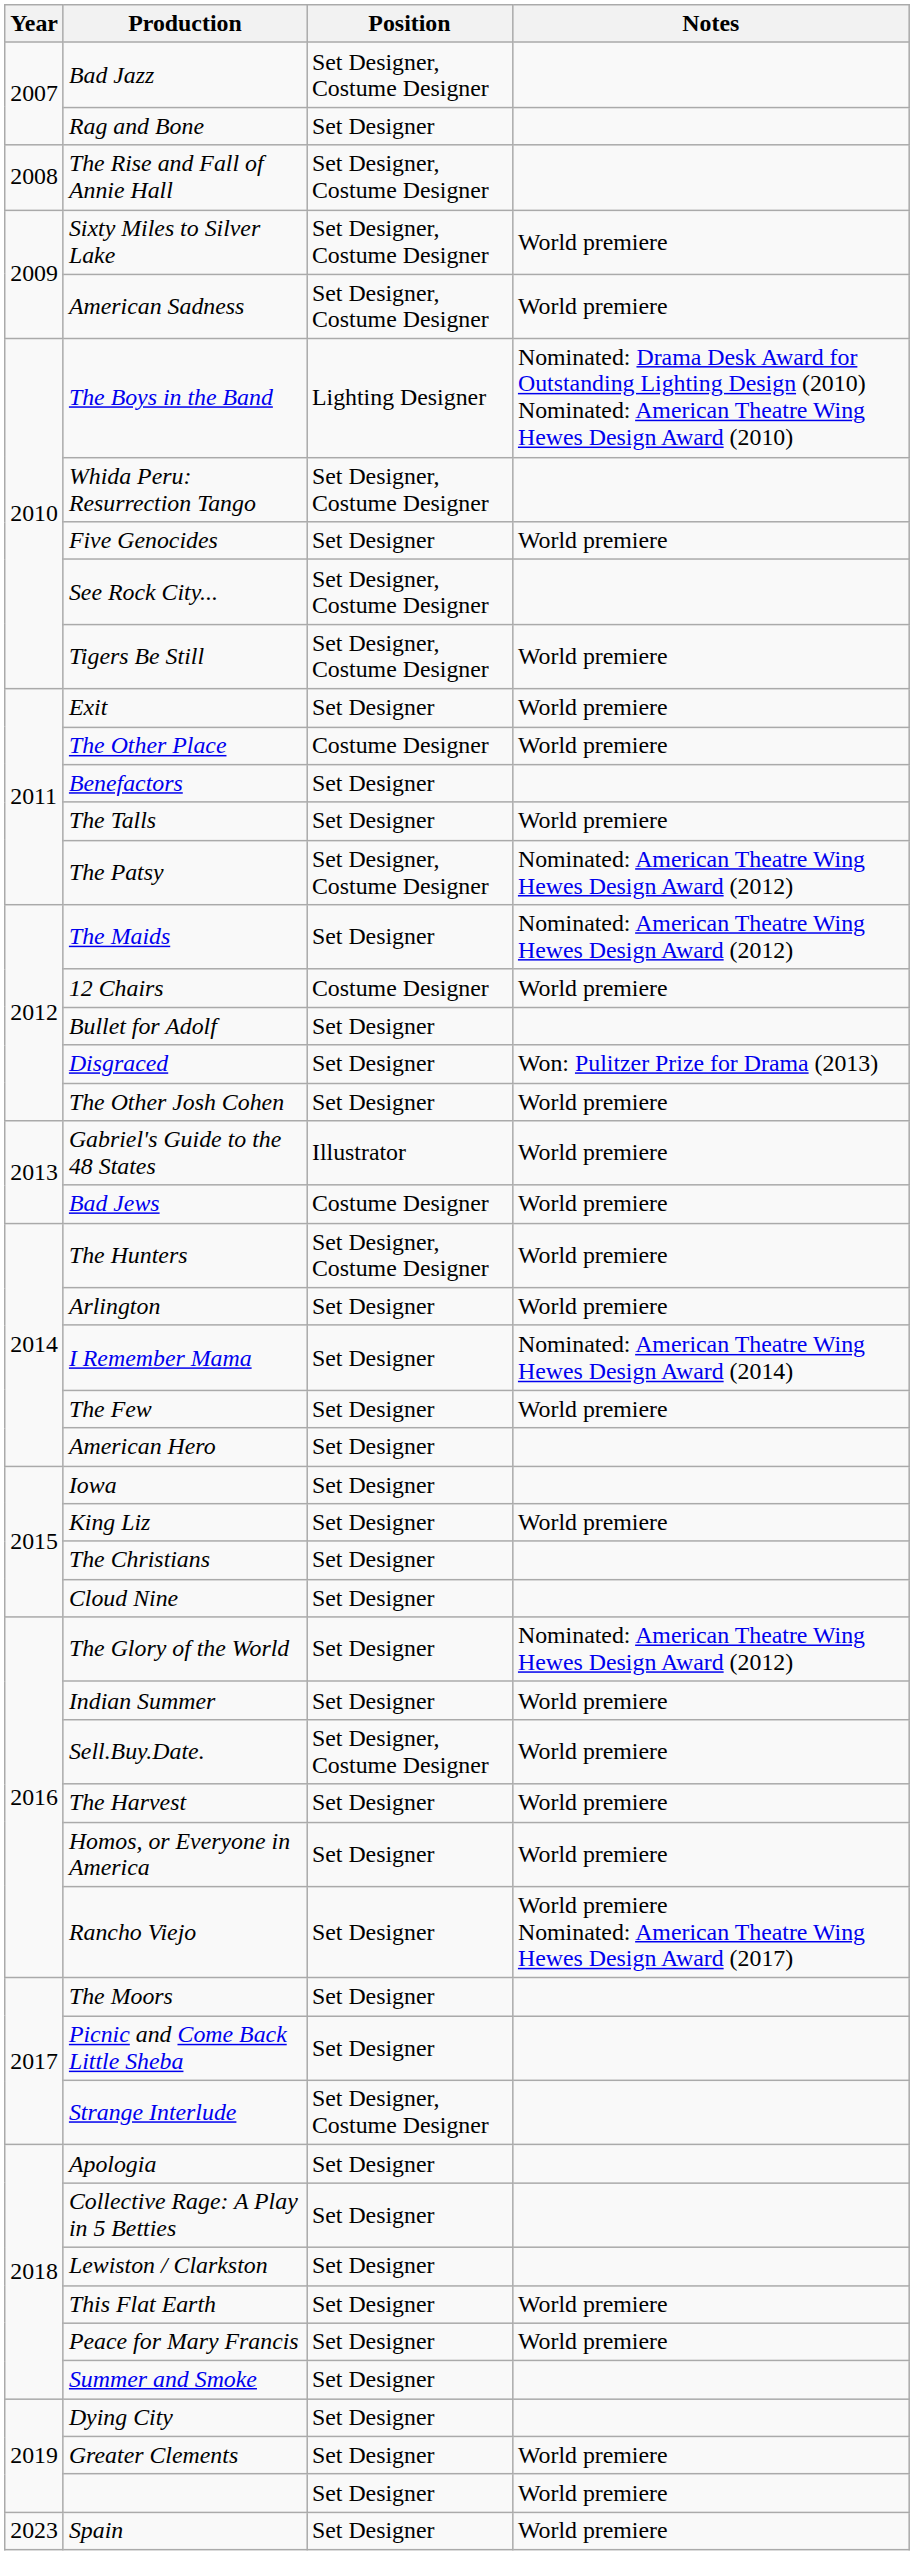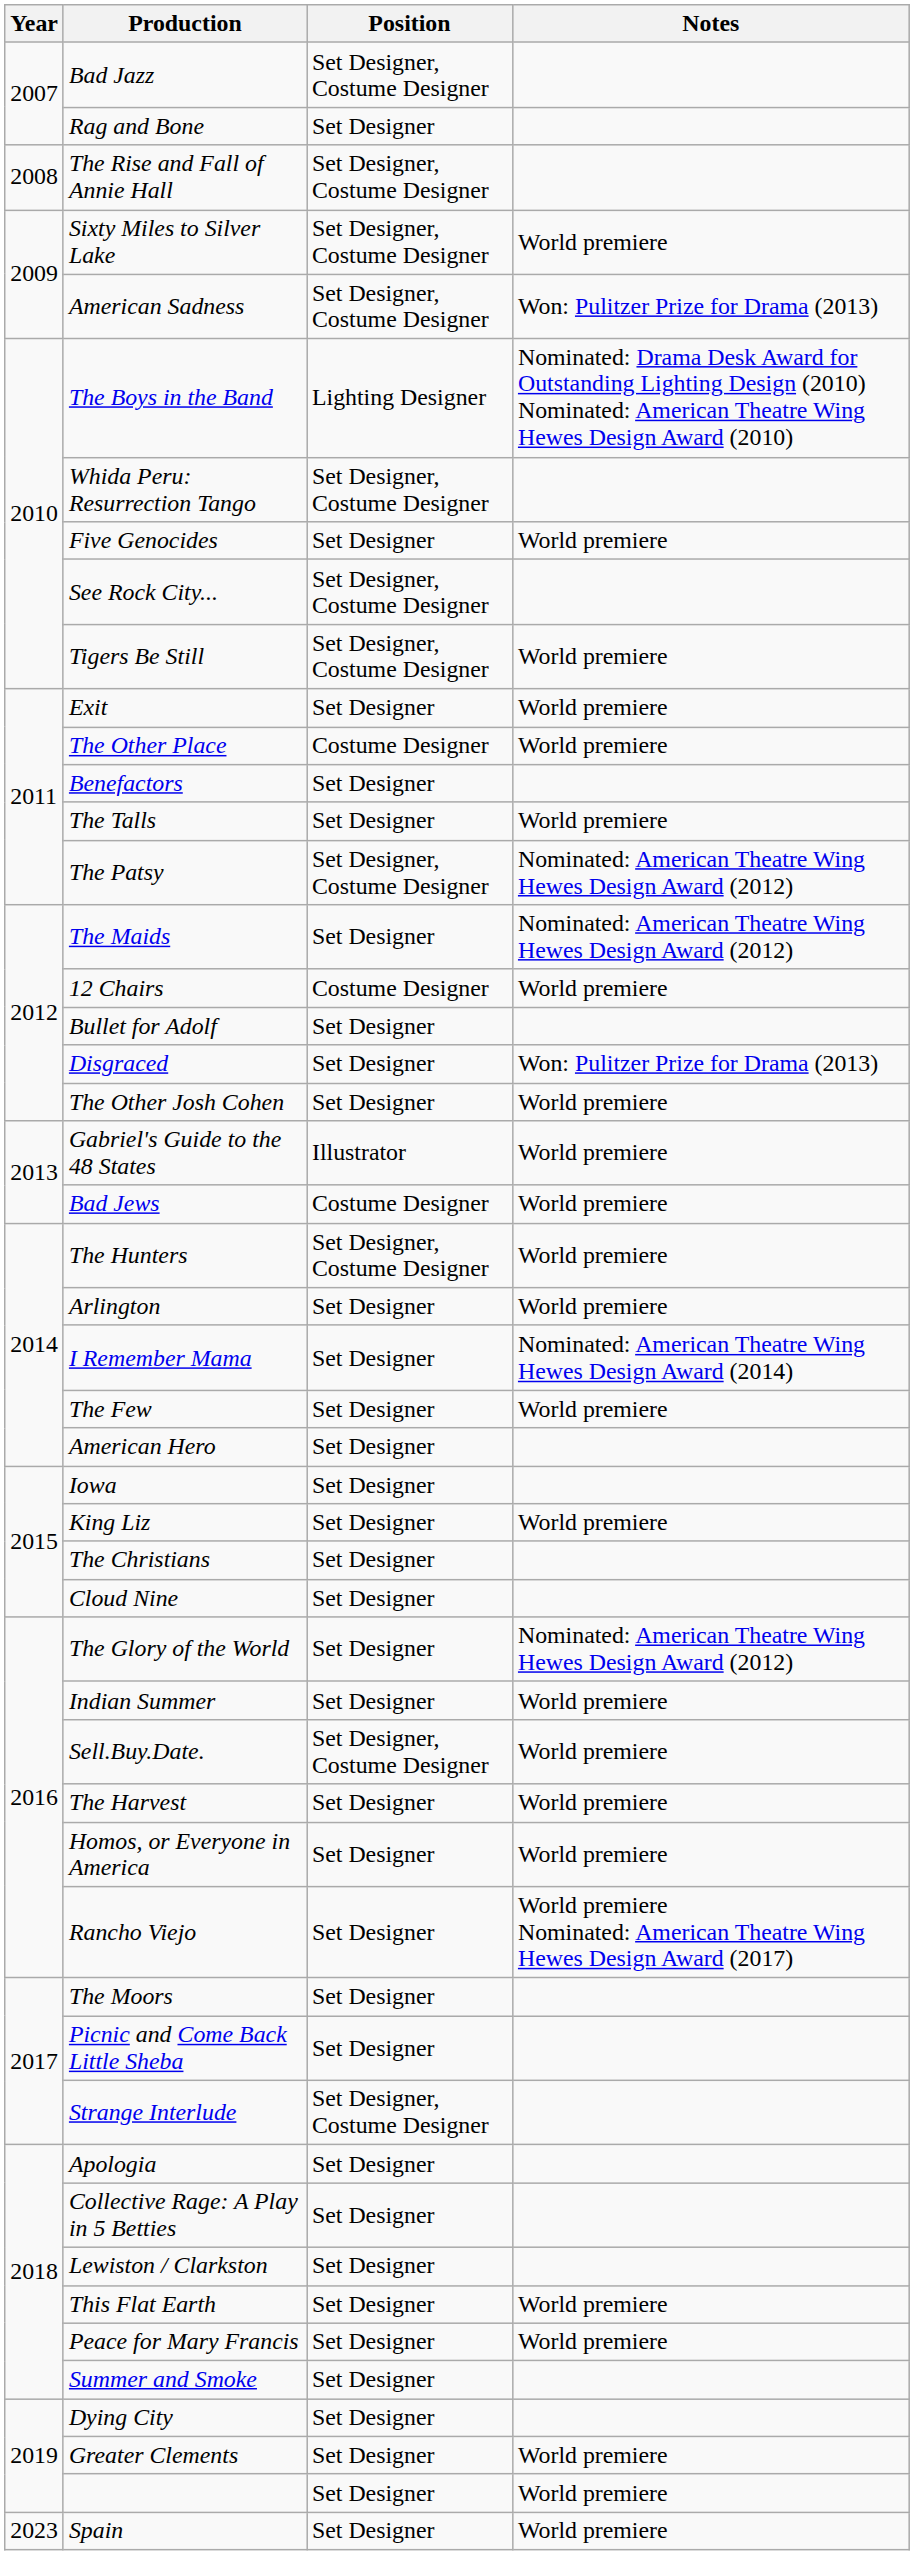 <table class="wikitable">
 <tr>
 <th>Year</th>
 <th>Production</th>
 <th>Position</th>
 <th>Notes</th>
 </tr>
 <tr>
 <td rowspan="2">2007</td>
 <td><em>Bad Jazz</em></td>
 <td>Set Designer, Costume Designer</td>
 <td></td>
 </tr>
 <tr>
 <td><em>Rag and Bone</em></td>
 <td>Set Designer</td>
 <td></td>
 </tr>
 <tr>
 <td>2008</td>
 <td><em>The Rise and Fall of Annie Hall</em></td>
 <td>Set Designer, Costume Designer</td>
 <td></td>
 </tr>
 <tr>
 <td rowspan="2">2009</td>
 <td><em>Sixty Miles to Silver Lake</em></td>
 <td>Set Designer, Costume Designer</td>
 <td>World premiere</td>
 </tr>
 <tr>
 <td><em>American Sadness</em></td>
 <td>Set Designer, Costume Designer</td>
-<td>World premiere</td>
+<td>Won: <a href='#'>Pulitzer Prize for Drama</a> (2013)</td>
 </tr>
 <tr>
 <td rowspan="5">2010</td>
 <td><em><a href='#'>The Boys in the Band</a></em></td>
 <td>Lighting Designer</td>
 <td>Nominated: <a href='#'>Drama Desk Award for Outstanding Lighting Design</a> (2010)<br>Nominated: <a href='#'>American Theatre Wing Hewes Design Award</a> (2010)</td>
 </tr>
 <tr>
 <td><em>Whida Peru: Resurrection Tango</em></td>
 <td>Set Designer, Costume Designer</td>
 <td></td>
 </tr>
 <tr>
 <td><em>Five Genocides</em></td>
 <td>Set Designer</td>
 <td>World premiere</td>
 </tr>
 <tr>
 <td><em>See Rock City...</em></td>
 <td>Set Designer, Costume Designer</td>
 <td></td>
 </tr>
 <tr>
 <td><em>Tigers Be Still</em></td>
 <td>Set Designer, Costume Designer</td>
 <td>World premiere</td>
 </tr>
 <tr>
 <td rowspan="5">2011</td>
 <td><em>Exit</em></td>
 <td>Set Designer</td>
 <td>World premiere</td>
 </tr>
 <tr>
 <td><em><a href='#'>The Other Place</a></em></td>
 <td>Costume Designer</td>
 <td>World premiere</td>
 </tr>
 <tr>
 <td><em><a href='#'>Benefactors</a></em></td>
 <td>Set Designer</td>
 <td></td>
 </tr>
 <tr>
 <td><em>The Talls</em></td>
 <td>Set Designer</td>
 <td>World premiere</td>
 </tr>
 <tr>
 <td><em>The Patsy</em></td>
 <td>Set Designer, Costume Designer</td>
 <td>Nominated: <a href='#'>American Theatre Wing Hewes Design Award</a> (2012)</td>
 </tr>
 <tr>
 <td rowspan="5">2012</td>
 <td><em><a href='#'>The Maids</a></em></td>
 <td>Set Designer</td>
 <td>Nominated: <a href='#'>American Theatre Wing Hewes Design Award</a> (2012)</td>
 </tr>
 <tr>
 <td><em>12 Chairs</em></td>
 <td>Costume Designer</td>
 <td>World premiere</td>
 </tr>
 <tr>
 <td><em>Bullet for Adolf</em></td>
 <td>Set Designer</td>
 <td></td>
 </tr>
 <tr>
 <td><em><a href='#'>Disgraced</a></em></td>
 <td>Set Designer</td>
 <td>Won: <a href='#'>Pulitzer Prize for Drama</a> (2013)</td>
 </tr>
 <tr>
 <td><em>The Other Josh Cohen</em></td>
 <td>Set Designer</td>
 <td>World premiere</td>
 </tr>
 <tr>
 <td rowspan="2">2013</td>
 <td><em>Gabriel's Guide to the 48 States</em></td>
 <td>Illustrator</td>
 <td>World premiere</td>
 </tr>
 <tr>
 <td><em><a href='#'>Bad Jews</a></em></td>
 <td>Costume Designer</td>
 <td>World premiere</td>
 </tr>
 <tr>
 <td rowspan="5">2014</td>
 <td><em>The Hunters</em></td>
 <td>Set Designer, Costume Designer</td>
 <td>World premiere</td>
 </tr>
 <tr>
 <td><em>Arlington</em></td>
 <td>Set Designer</td>
 <td>World premiere</td>
 </tr>
 <tr>
 <td><em><a href='#'>I Remember Mama</a></em></td>
 <td>Set Designer</td>
 <td>Nominated: <a href='#'>American Theatre Wing Hewes Design Award</a> (2014)</td>
 </tr>
 <tr>
 <td><em>The Few</em></td>
 <td>Set Designer</td>
 <td>World premiere</td>
 </tr>
 <tr>
 <td><em>American Hero</em></td>
 <td>Set Designer</td>
 <td></td>
 </tr>
 <tr>
 <td rowspan="4">2015</td>
 <td><em>Iowa</em></td>
 <td>Set Designer</td>
 <td></td>
 </tr>
 <tr>
 <td><em>King Liz</em></td>
 <td>Set Designer</td>
 <td>World premiere</td>
 </tr>
 <tr>
 <td><em>The Christians</em></td>
 <td>Set Designer</td>
 <td></td>
 </tr>
 <tr>
 <td><em>Cloud Nine</em></td>
 <td>Set Designer</td>
 <td></td>
 </tr>
 <tr>
 <td rowspan="6">2016</td>
 <td><em>The Glory of the World</em></td>
 <td>Set Designer</td>
 <td>Nominated: <a href='#'>American Theatre Wing Hewes Design Award</a> (2012)</td>
 </tr>
 <tr>
 <td><em>Indian Summer</em></td>
 <td>Set Designer</td>
 <td>World premiere</td>
 </tr>
 <tr>
 <td><em>Sell.Buy.Date.</em></td>
 <td>Set Designer, Costume Designer</td>
 <td>World premiere</td>
 </tr>
 <tr>
 <td><em>The Harvest</em></td>
 <td>Set Designer</td>
 <td>World premiere</td>
 </tr>
 <tr>
 <td><em>Homos, or Everyone in America</em></td>
 <td>Set Designer</td>
 <td>World premiere</td>
 </tr>
 <tr>
 <td><em>Rancho Viejo</em></td>
 <td>Set Designer</td>
 <td>World premiere<br>Nominated: <a href='#'>American Theatre Wing Hewes Design Award</a> (2017)</td>
 </tr>
 <tr>
 <td rowspan="3">2017</td>
 <td><em>The Moors</em></td>
 <td>Set Designer</td>
 <td></td>
 </tr>
 <tr>
 <td><em><a href='#'>Picnic</a> and <a href='#'>Come Back Little Sheba</a></em></td>
 <td>Set Designer</td>
 <td></td>
 </tr>
 <tr>
 <td><em><a href='#'>Strange Interlude</a></em></td>
 <td>Set Designer, Costume Designer</td>
 <td></td>
 </tr>
 <tr>
 <td rowspan="6">2018</td>
 <td><em>Apologia</em></td>
 <td>Set Designer</td>
 <td></td>
 </tr>
 <tr>
 <td><em>Collective Rage: A Play in 5 Betties</em></td>
 <td>Set Designer</td>
 <td></td>
 </tr>
 <tr>
 <td><em>Lewiston / Clarkston</em></td>
 <td>Set Designer</td>
 <td></td>
 </tr>
 <tr>
 <td><em>This Flat Earth</em></td>
 <td>Set Designer</td>
 <td>World premiere</td>
 </tr>
 <tr>
 <td><em>Peace for Mary Francis</em></td>
 <td>Set Designer</td>
 <td>World premiere</td>
 </tr>
 <tr>
 <td><em><a href='#'>Summer and Smoke</a></em></td>
 <td>Set Designer</td>
 <td></td>
 </tr>
 <tr>
 <td rowspan="3">2019</td>
 <td><em>Dying City</em></td>
 <td>Set Designer</td>
 <td></td>
 </tr>
 <tr>
 <td><em>Greater Clements</em></td>
 <td>Set Designer</td>
 <td>World premiere</td>
 </tr>
 <tr>
 <td><em></em></td>
 <td>Set Designer</td>
 <td>World premiere</td>
 </tr>
 <tr>
 <td>2023</td>
 <td><em>Spain</em></td>
 <td>Set Designer</td>
 <td>World premiere</td>
 </tr>
 </table>
